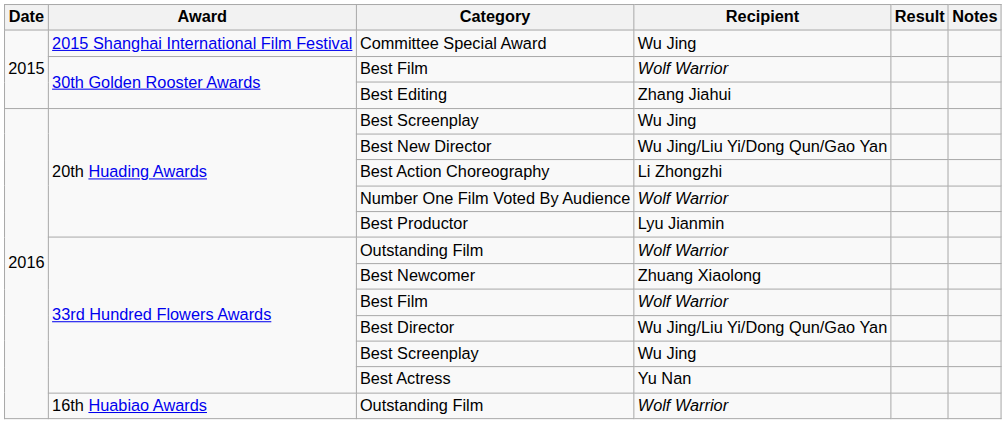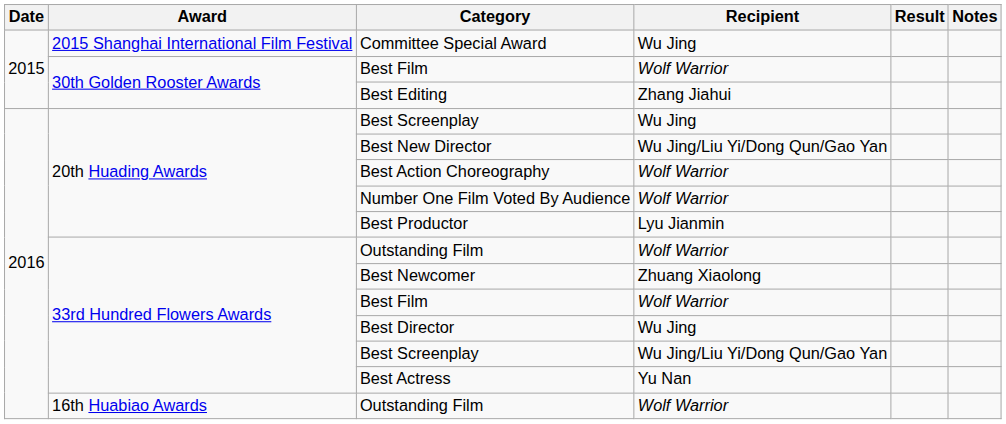 <table class="wikitable">
 <tr>
 <th>Date</th>
 <th>Award</th>
 <th>Category</th>
 <th>Recipient</th>
 <th>Result</th>
 <th>Notes</th>
 </tr>
 <tr>
 <td rowspan="3">2015</td>
 <td rowspan="1"><a href='#'>2015 Shanghai International Film Festival</a></td>
 <td>Committee Special Award</td>
 <td>Wu Jing</td>
 <td></td>
 <td></td>
 </tr>
 <tr>
 <td rowspan="2"><a href='#'>30th Golden Rooster Awards</a></td>
 <td>Best Film</td>
 <td><em>Wolf Warrior</em></td>
 <td></td>
 <td></td>
 </tr>
 <tr>
 <td>Best Editing</td>
 <td>Zhang Jiahui</td>
 <td></td>
 <td></td>
 </tr>
 <tr>
 <td rowspan="12">2016</td>
 <td rowspan="5">20th <a href='#'>Huading Awards</a></td>
 <td>Best Screenplay</td>
 <td>Wu Jing</td>
 <td></td>
 <td></td>
 </tr>
 <tr>
 <td>Best New Director</td>
 <td>Wu Jing/Liu Yi/Dong Qun/Gao Yan</td>
 <td></td>
 <td></td>
 </tr>
 <tr>
 <td>Best Action Choreography</td>
-<td>Li Zhongzhi</td>
+<td><em>Wolf Warrior</em></td>
 <td></td>
 <td></td>
 </tr>
 <tr>
 <td>Number One Film Voted By Audience</td>
 <td><em>Wolf Warrior</em></td>
 <td></td>
 <td></td>
 </tr>
 <tr>
 <td>Best Productor</td>
 <td>Lyu Jianmin</td>
 <td></td>
 <td></td>
 </tr>
 <tr>
 <td rowspan="6"><a href='#'>33rd Hundred Flowers Awards</a></td>
 <td>Outstanding Film</td>
 <td><em>Wolf Warrior</em></td>
 <td></td>
 <td></td>
 </tr>
 <tr>
 <td>Best Newcomer</td>
 <td>Zhuang Xiaolong</td>
 <td></td>
 <td></td>
 </tr>
 <tr>
 <td>Best Film</td>
 <td><em>Wolf Warrior</em></td>
 <td></td>
 <td></td>
 </tr>
 <tr>
 <td>Best Director</td>
-<td>Wu Jing/Liu Yi/Dong Qun/Gao Yan</td>
+<td>Wu Jing</td>
 <td></td>
 <td></td>
 </tr>
 <tr>
 <td>Best Screenplay</td>
-<td>Wu Jing</td>
+<td>Wu Jing/Liu Yi/Dong Qun/Gao Yan</td>
 <td></td>
 <td></td>
 </tr>
 <tr>
 <td>Best Actress</td>
 <td>Yu Nan</td>
 <td></td>
 <td></td>
 </tr>
 <tr>
 <td>16th <a href='#'>Huabiao Awards</a></td>
 <td>Outstanding Film</td>
 <td><em>Wolf Warrior</em></td>
 <td></td>
 <td></td>
 </tr>
 </table>
